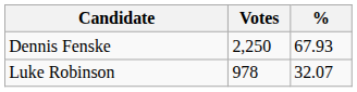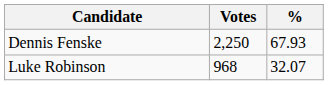 <table class="wikitable sortable">
 <tr>
 <th bgcolor="#DDDDFF" width="200px">Candidate</th>
 <th bgcolor="#DDDDFF" width="50px">Votes</th>
 <th bgcolor="#DDDDFF" width="50px">%</th>
 </tr>
 <tr>
 <td>Dennis Fenske</td>
 <td>2,250</td>
 <td>67.93</td>
 </tr>
 <tr>
 <td>Luke Robinson</td>
-<td>978</td>
+<td>968</td>
 <td>32.07</td>
 </tr>
 </table>
